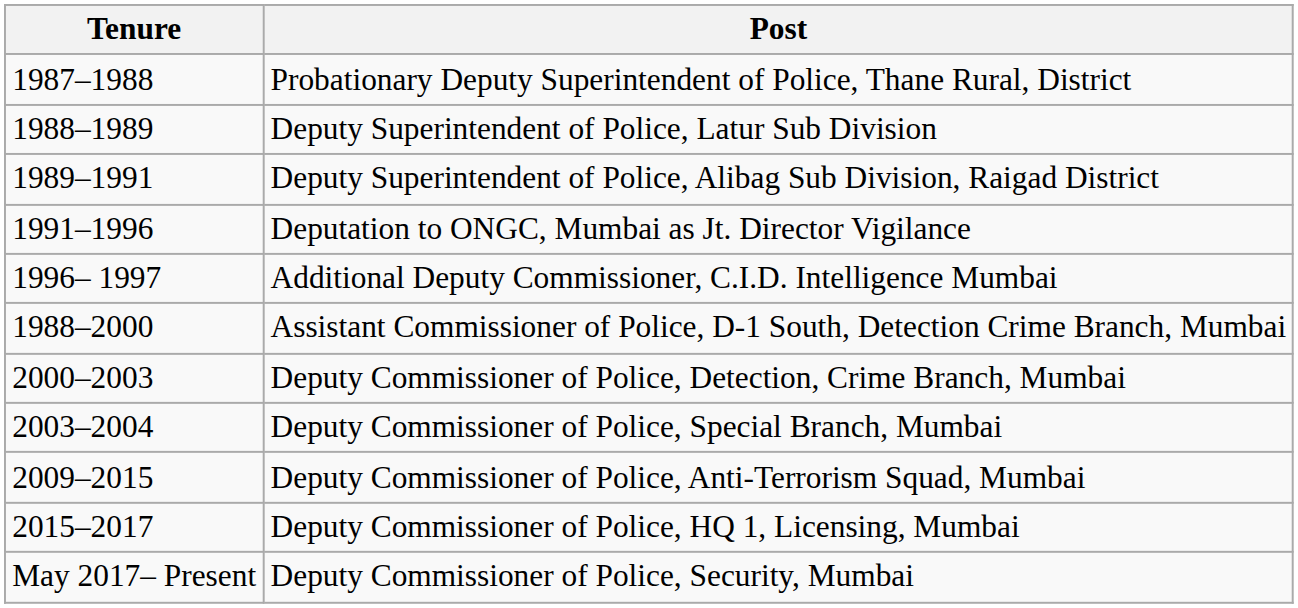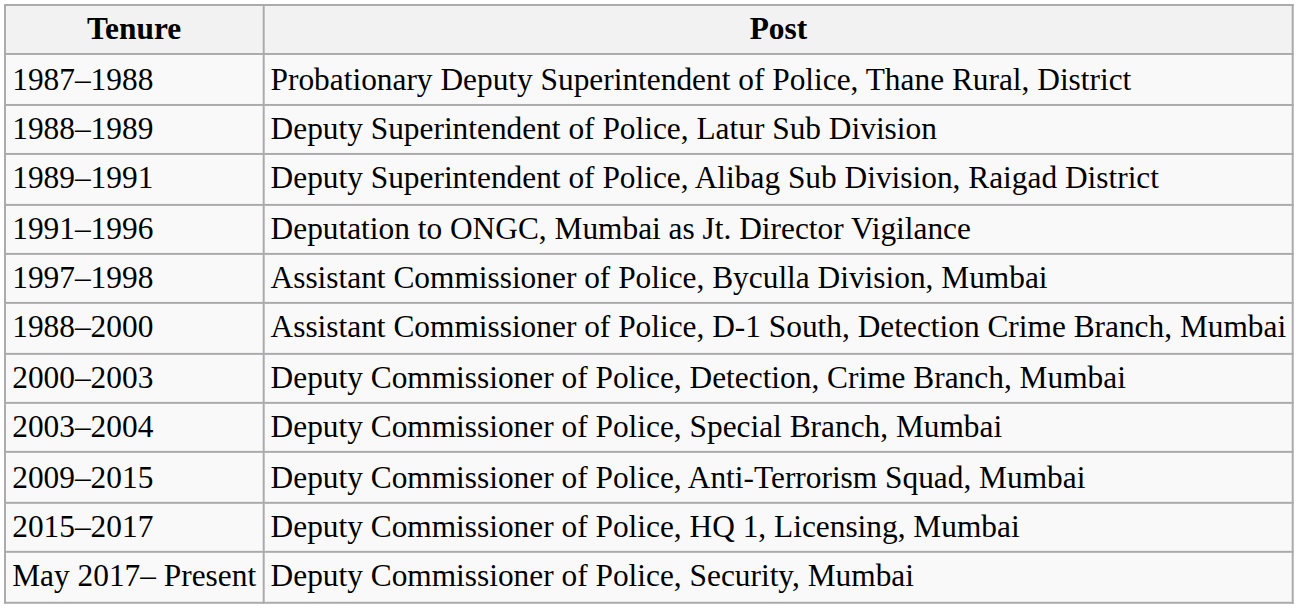 <table class="wikitable">
 <tr>
 <th>Tenure</th>
 <th>Post</th>
 </tr>
 <tr>
 <td>1987–1988</td>
 <td>Probationary Deputy Superintendent of Police, Thane Rural, District</td>
 </tr>
 <tr>
 <td>1988–1989</td>
 <td>Deputy Superintendent of Police, Latur Sub Division</td>
 </tr>
 <tr>
 <td>1989–1991</td>
 <td>Deputy Superintendent of Police, Alibag Sub Division, Raigad District</td>
 </tr>
 <tr>
 <td>1991–1996</td>
 <td>Deputation to ONGC, Mumbai as Jt. Director Vigilance</td>
 </tr>
 <tr>
-<td>1996– 1997</td>
-<td>Additional Deputy Commissioner, C.I.D. Intelligence Mumbai</td>
+<td>1997–1998</td>
+<td>Assistant Commissioner of Police, Byculla Division, Mumbai</td>
 </tr>
 <tr>
 <td>1988–2000</td>
 <td>Assistant Commissioner of Police, D-1 South, Detection Crime Branch, Mumbai</td>
 </tr>
 <tr>
 <td>2000–2003</td>
 <td>Deputy Commissioner of Police, Detection, Crime Branch, Mumbai</td>
 </tr>
 <tr>
 <td>2003–2004</td>
 <td>Deputy Commissioner of Police, Special Branch, Mumbai</td>
 </tr>
 <tr>
 <td>2009–2015</td>
 <td>Deputy Commissioner of Police, Anti-Terrorism Squad, Mumbai</td>
 </tr>
 <tr>
 <td>2015–2017</td>
 <td>Deputy Commissioner of Police, HQ 1, Licensing, Mumbai</td>
 </tr>
 <tr>
 <td>May 2017– Present</td>
 <td>Deputy Commissioner of Police, Security, Mumbai</td>
 </tr>
 </table>
